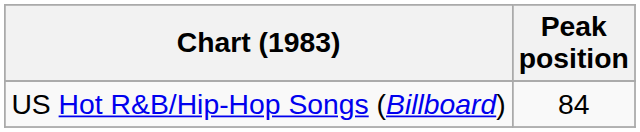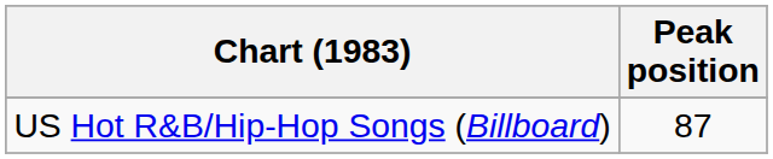 <table class="wikitable">
 <tr>
 <th>Chart (1983)</th>
 <th>Peak<br>position</th>
 </tr>
 <tr>
 </tr>
 <tr>
 <td>US <a href='#'>Hot R&B/Hip-Hop Songs</a> (<em><a href='#'>Billboard</a></em>)</td>
-<td align="center">84</td>
+<td align="center">87</td>
 </tr>
 </table>
